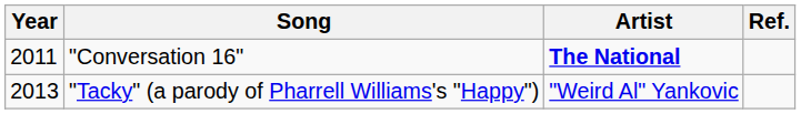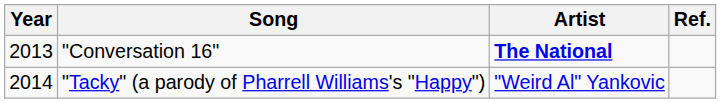 <table class="wikitable sortable">
 <tr>
 <th>Year</th>
 <th>Song</th>
 <th>Artist</th>
 <th>Ref.</th>
 </tr>
 <tr>
-<td>2011</td>
+<td>2013</td>
 <td>"Conversation 16"</td>
 <td><strong><a href='#'>The National</a></strong></td>
 <td></td>
 </tr>
 <tr>
-<td>2013</td>
+<td>2014</td>
 <td>"<a href='#'>Tacky</a>" (a parody of <a href='#'>Pharrell Williams</a>'s "<a href='#'>Happy</a>")</td>
 <td><a href='#'>"Weird Al" Yankovic</a></td>
 <td></td>
 </tr>
 </table>
